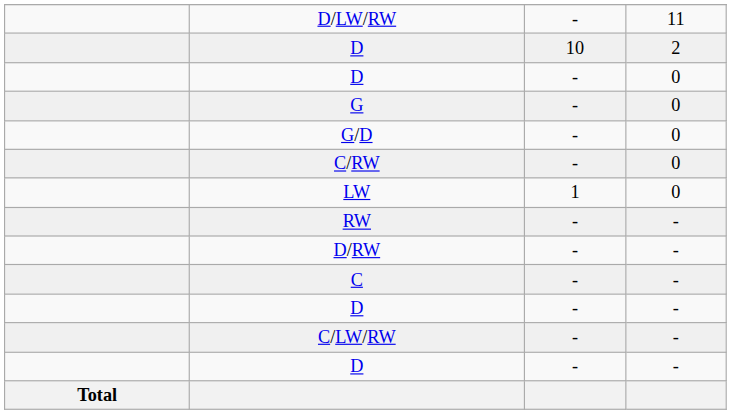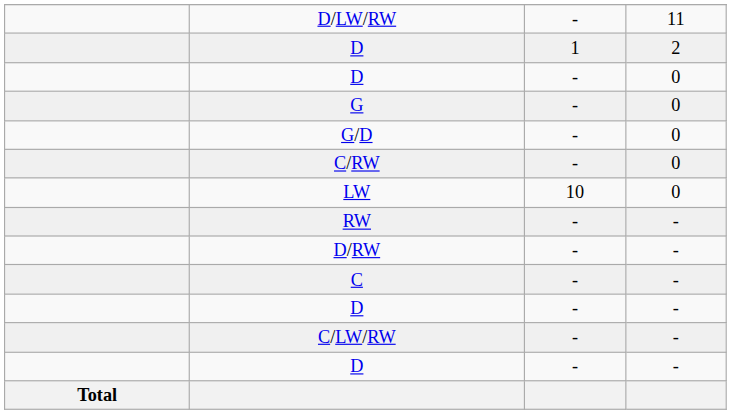 <table class="wikitable sortable" width ="40%">
 <tr align="center">
 </tr>
 <tr align="center" bgcolor="">
 <td></td>
 <td><a href='#'>D</a>/<a href='#'>LW</a>/<a href='#'>RW</a></td>
 <td>-</td>
 <td>11</td>
 </tr>
 <tr align="center" bgcolor="f0f0f0">
 <td></td>
 <td><a href='#'>D</a></td>
-<td>10</td>
+<td>1</td>
 <td>2</td>
 </tr>
 <tr align="center" bgcolor="">
 <td></td>
 <td><a href='#'>D</a></td>
 <td>-</td>
 <td>0</td>
 </tr>
 <tr align="center" bgcolor="f0f0f0">
 <td></td>
 <td><a href='#'>G</a></td>
 <td>-</td>
 <td>0</td>
 </tr>
 <tr align="center" bgcolor="">
 <td></td>
 <td><a href='#'>G</a>/<a href='#'>D</a></td>
 <td>-</td>
 <td>0</td>
 </tr>
 <tr align="center" bgcolor="f0f0f0">
 <td></td>
 <td><a href='#'>C</a>/<a href='#'>RW</a></td>
 <td>-</td>
 <td>0</td>
 </tr>
 <tr align="center" bgcolor="">
 <td></td>
 <td><a href='#'>LW</a></td>
-<td>1</td>
+<td>10</td>
 <td>0</td>
 </tr>
 <tr align="center" bgcolor="f0f0f0">
 <td></td>
 <td><a href='#'>RW</a></td>
 <td>-</td>
 <td>-</td>
 </tr>
 <tr align="center" bgcolor="">
 <td></td>
 <td><a href='#'>D</a>/<a href='#'>RW</a></td>
 <td>-</td>
 <td>-</td>
 </tr>
 <tr align="center" bgcolor="f0f0f0">
 <td></td>
 <td><a href='#'>C</a></td>
 <td>-</td>
 <td>-</td>
 </tr>
 <tr align="center" bgcolor="">
 <td></td>
 <td><a href='#'>D</a></td>
 <td>-</td>
 <td>-</td>
 </tr>
 <tr align="center" bgcolor="f0f0f0">
 <td></td>
 <td><a href='#'>C</a>/<a href='#'>LW</a>/<a href='#'>RW</a></td>
 <td>-</td>
 <td>-</td>
 </tr>
 <tr align="center" bgcolor="">
 <td></td>
 <td><a href='#'>D</a></td>
 <td>-</td>
 <td>-</td>
 </tr>
 <tr>
 <th>Total</th>
 <th></th>
 <th></th>
 <th></th>
 </tr>
 </table>
